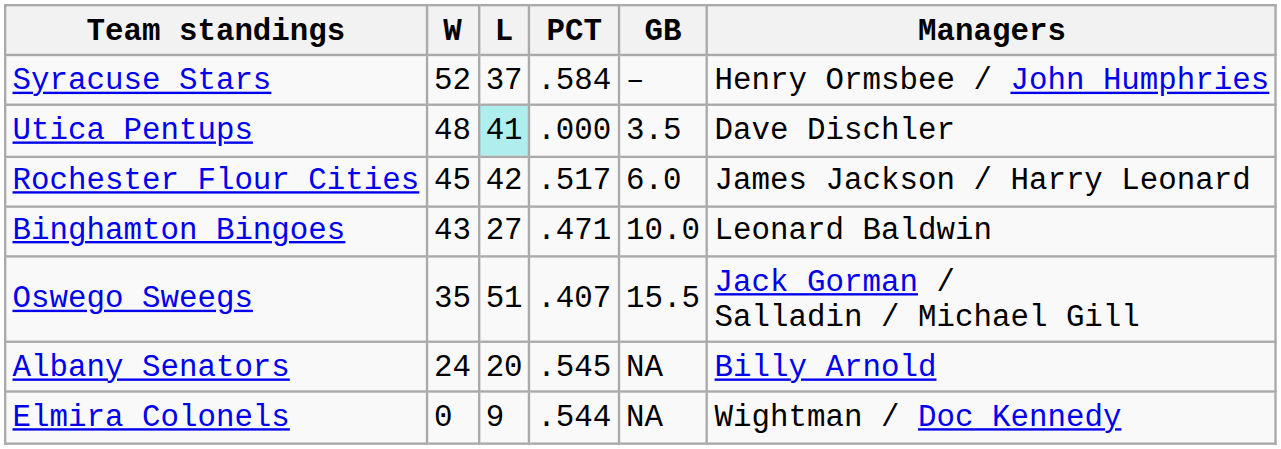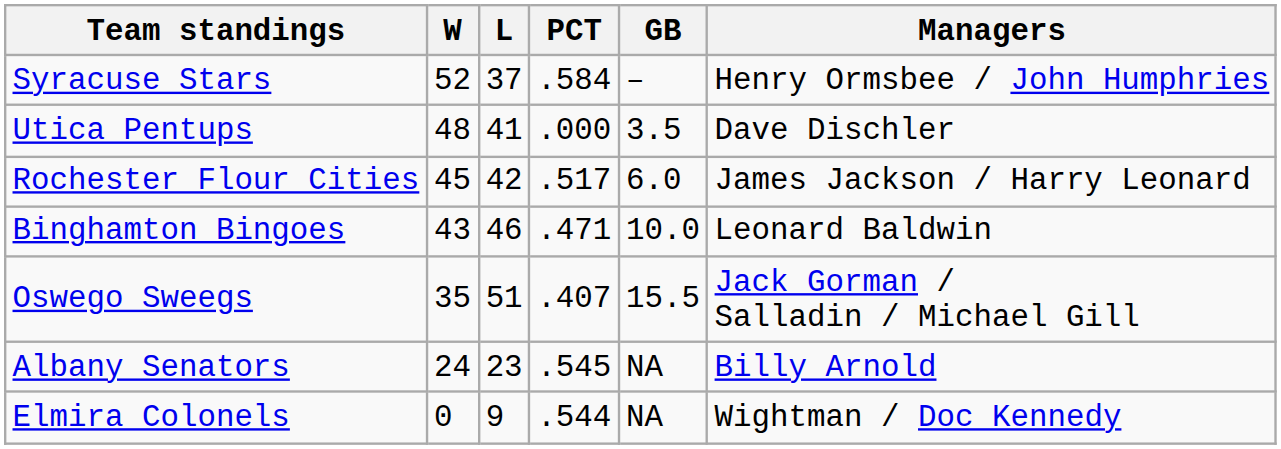 <table class="wikitable">
 <tr>
 <th>Team standings</th>
 <th>W</th>
 <th>L</th>
 <th>PCT</th>
 <th>GB</th>
 <th>Managers</th>
 </tr>
 <tr>
 <td><a href='#'>Syracuse Stars</a></td>
 <td>52</td>
 <td>37</td>
 <td>.584</td>
 <td>–</td>
 <td>Henry Ormsbee / <a href='#'>John Humphries</a></td>
 </tr>
 <tr>
 <td><a href='#'>Utica Pentups</a></td>
 <td>48</td>
-<td style="background: paleturquoise;">41</td>
+<td>41</td>
 <td>.000</td>
 <td>3.5</td>
 <td>Dave Dischler</td>
 </tr>
 <tr>
 <td><a href='#'>Rochester Flour Cities</a></td>
 <td>45</td>
 <td>42</td>
 <td>.517</td>
 <td>6.0</td>
 <td>James Jackson / Harry Leonard</td>
 </tr>
 <tr>
 <td><a href='#'>Binghamton Bingoes </a></td>
 <td>43</td>
-<td>27</td>
+<td>46</td>
 <td>.471</td>
 <td>10.0</td>
 <td>Leonard Baldwin</td>
 </tr>
 <tr>
 <td><a href='#'>Oswego Sweegs</a></td>
 <td>35</td>
 <td>51</td>
 <td>.407</td>
 <td>15.5</td>
 <td><a href='#'>Jack Gorman</a> /<br>Salladin / Michael Gill</td>
 </tr>
 <tr>
 <td><a href='#'>Albany Senators</a></td>
 <td>24</td>
-<td>20</td>
+<td>23</td>
 <td>.545</td>
 <td>NA</td>
 <td><a href='#'>Billy Arnold</a></td>
 </tr>
 <tr>
 <td><a href='#'>Elmira Colonels</a></td>
 <td>0</td>
 <td>9</td>
 <td>.544</td>
 <td>NA</td>
 <td>Wightman / <a href='#'>Doc Kennedy</a></td>
 </tr>
 </table>
